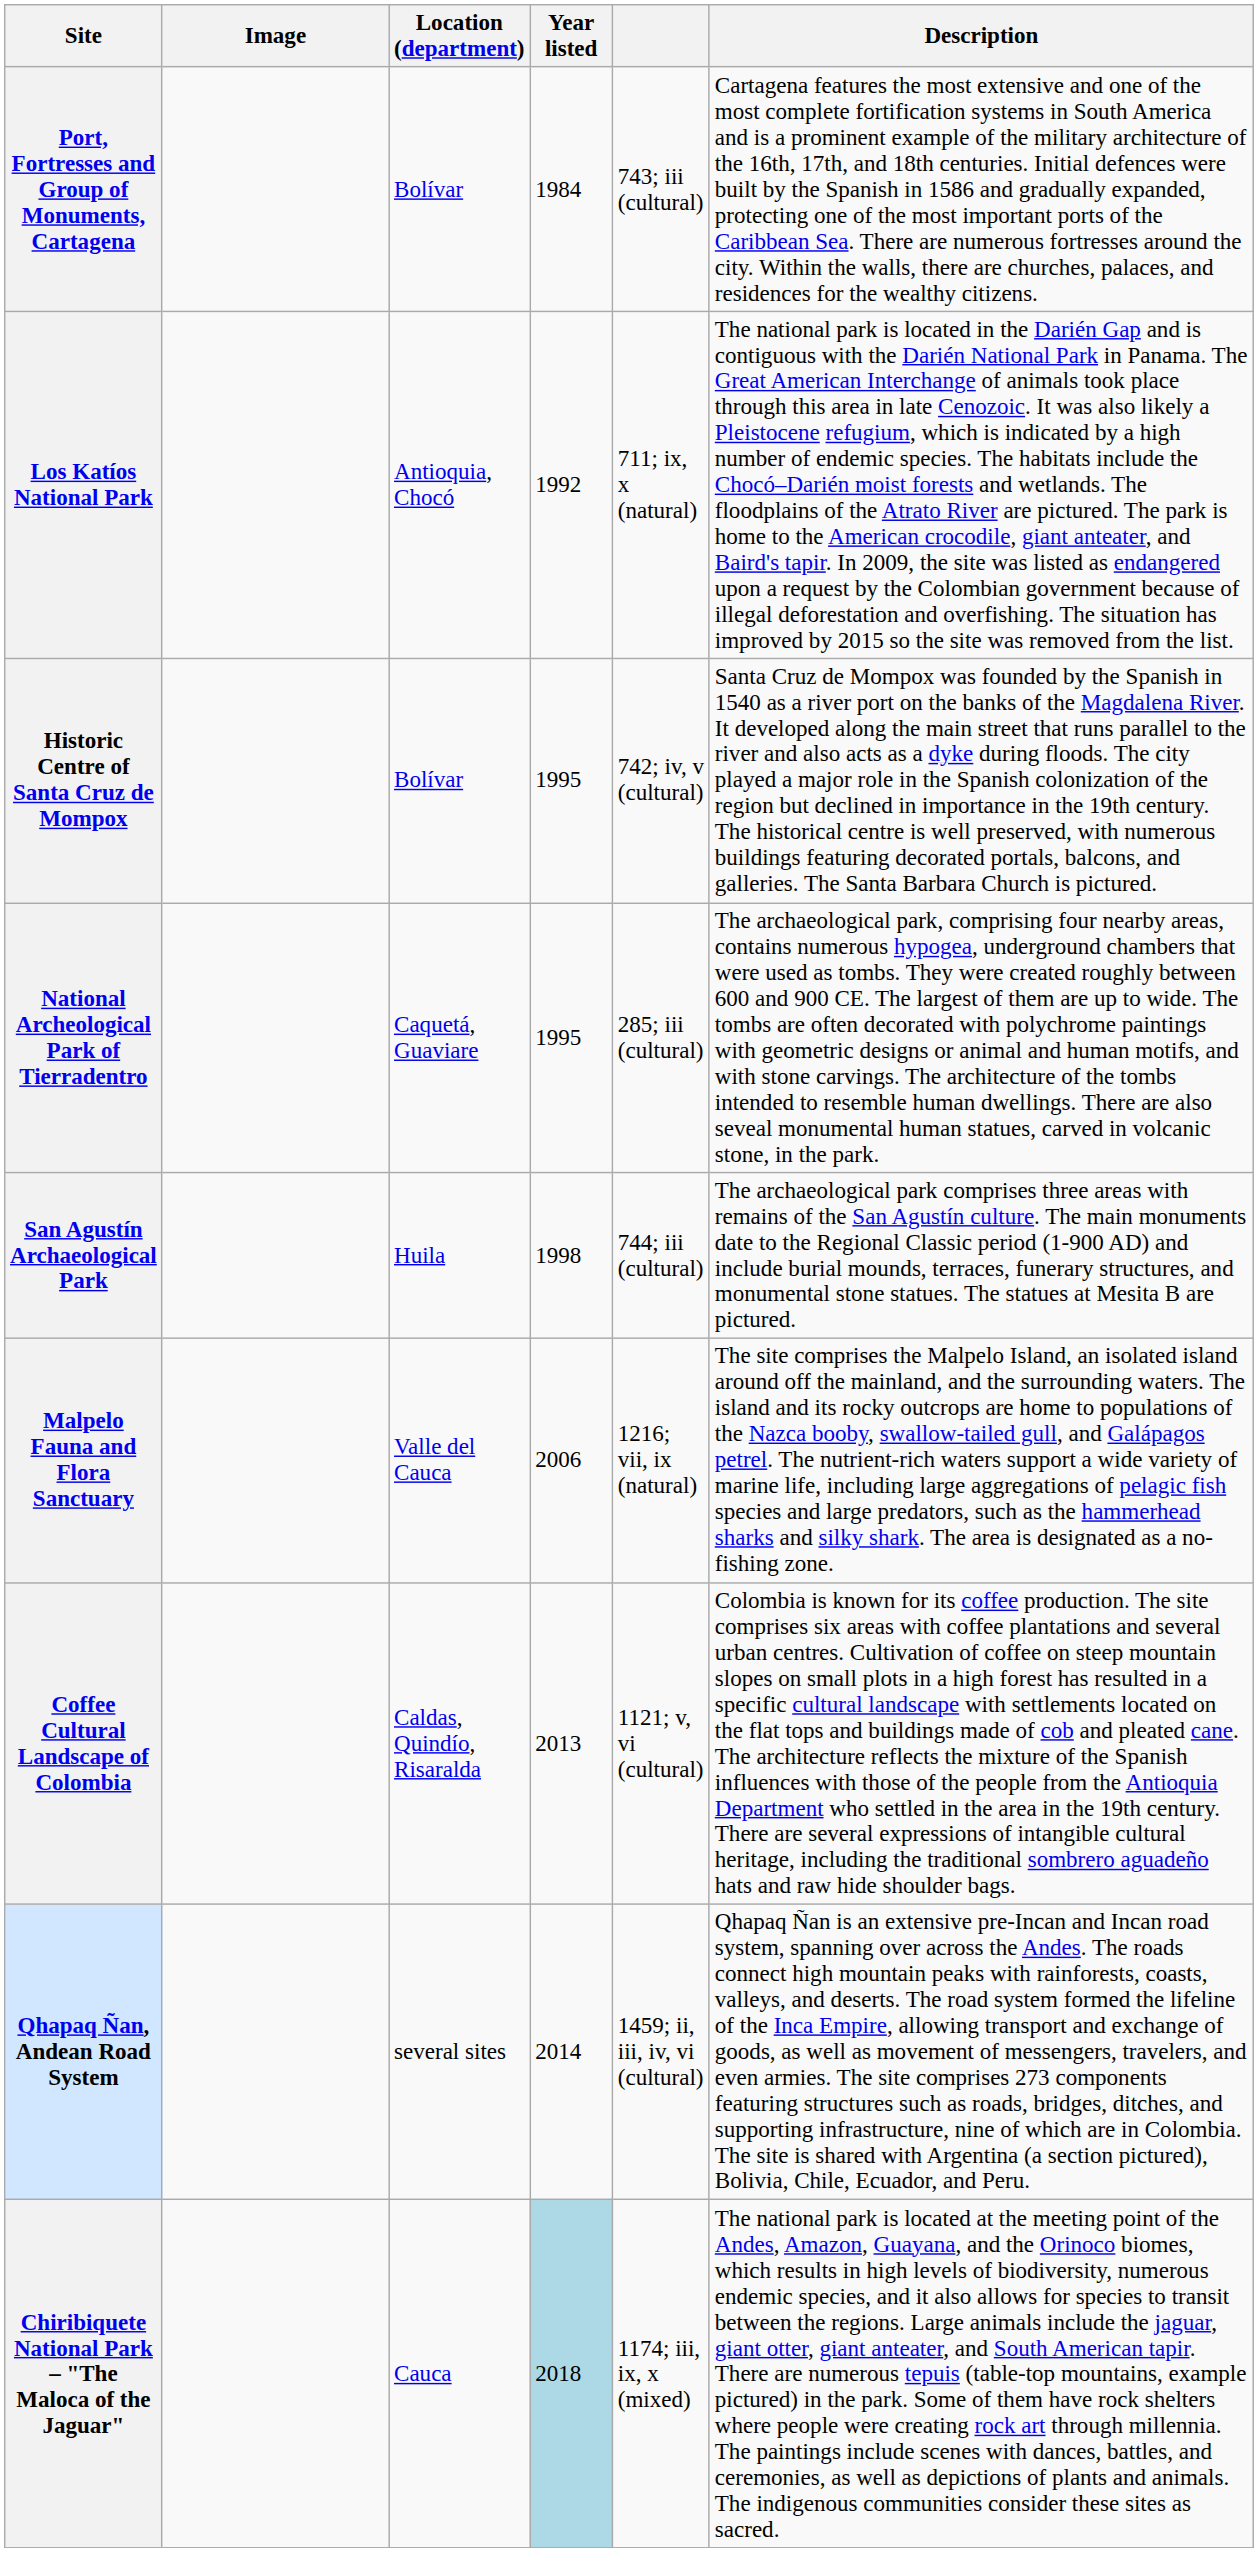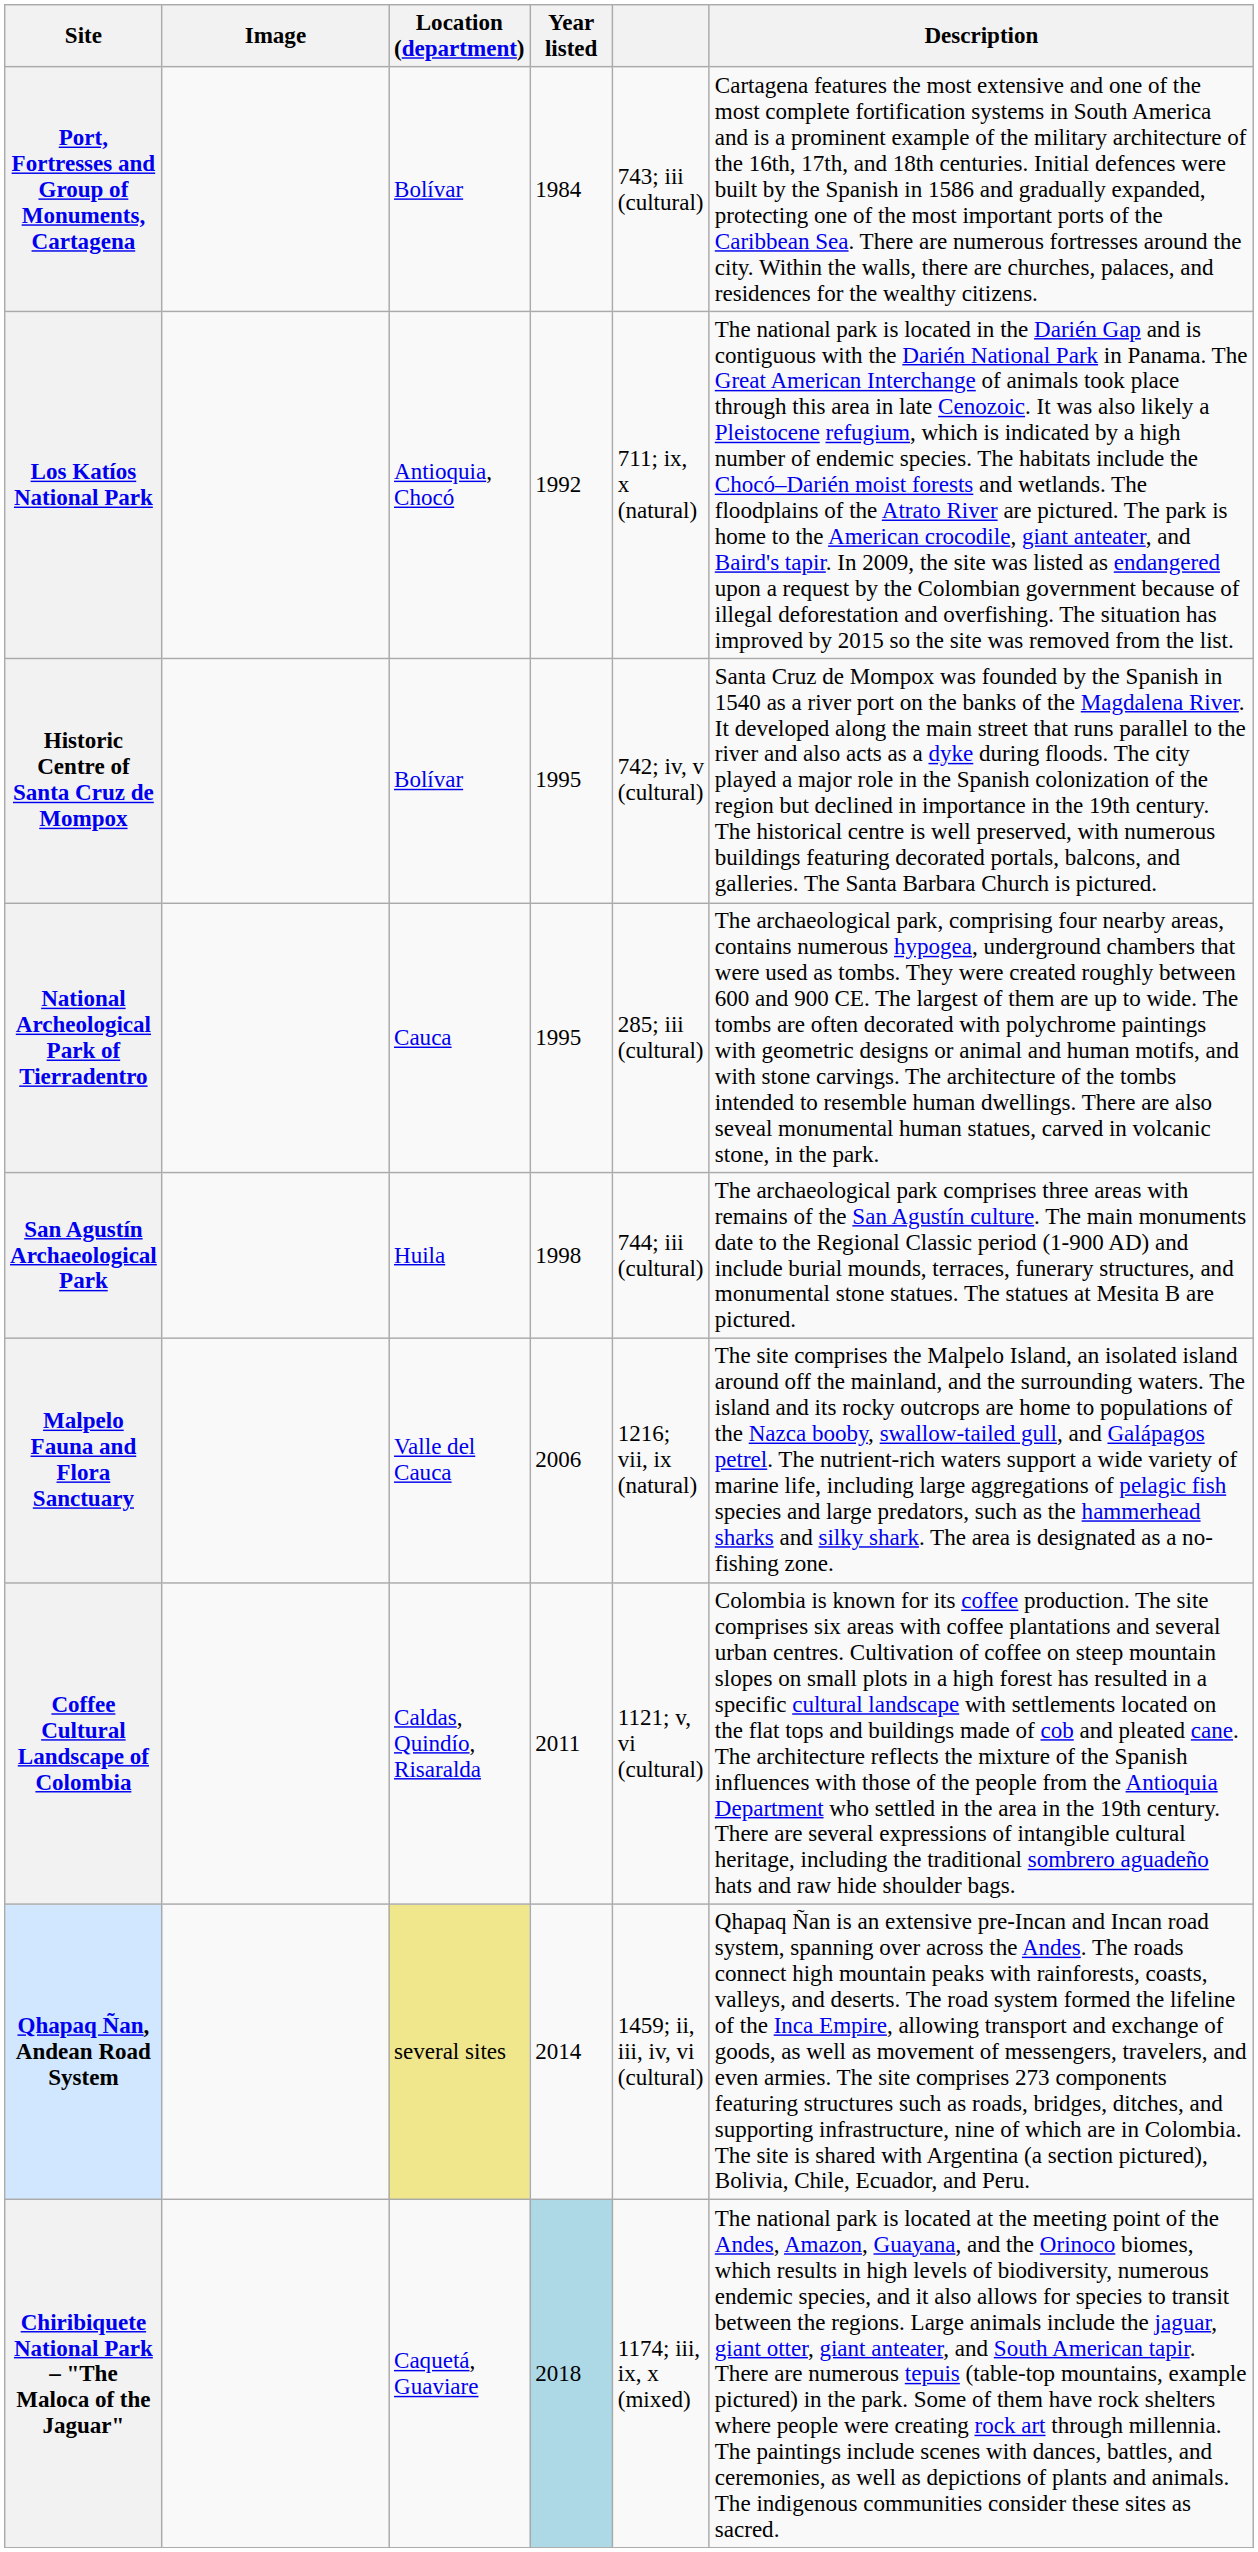 <table class="wikitable sortable plainrowheaders">
 <tr>
 <th style="width:100px;" scope="col">Site</th>
 <th class="unsortable"  style="width:150px;" scope="col">Image</th>
 <th style="width:80px;" scope="col">Location (<a href='#'>department</a>)</th>
 <th style="width:50px;" scope="col">Year listed</th>
 <th style="width:60px;" scope="col" data-sort-type="number"></th>
 <th scope="col" class="unsortable">Description</th>
 </tr>
 <tr>
 <th scope="row"><a href='#'>Port, Fortresses and Group of Monuments, Cartagena</a></th>
 <td></td>
 <td><a href='#'>Bolívar</a></td>
 <td>1984</td>
 <td>743; iii (cultural)</td>
 <td>Cartagena features the most extensive and one of the most complete fortification systems in South America and is a prominent example of the military architecture of the 16th, 17th, and 18th centuries. Initial defences were built by the Spanish in 1586 and gradually expanded, protecting one of the most important ports of the <a href='#'>Caribbean Sea</a>. There are numerous fortresses around the city. Within the walls, there are churches, palaces, and residences for the wealthy citizens.</td>
 </tr>
 <tr>
 <th scope="row"><a href='#'>Los Katíos National Park</a></th>
 <td></td>
 <td><a href='#'>Antioquia</a>, <a href='#'>Chocó</a></td>
 <td>1992</td>
 <td>711; ix, x (natural)</td>
 <td>The national park is located in the <a href='#'>Darién Gap</a> and is contiguous with the <a href='#'>Darién National Park</a> in Panama. The <a href='#'>Great American Interchange</a> of animals took place through this area in late <a href='#'>Cenozoic</a>. It was also likely a <a href='#'>Pleistocene</a> <a href='#'>refugium</a>, which is indicated by a high number of endemic species. The habitats include the <a href='#'>Chocó–Darién moist forests</a> and wetlands. The floodplains of the <a href='#'>Atrato River</a> are pictured. The park is home to the <a href='#'>American crocodile</a>, <a href='#'>giant anteater</a>, and <a href='#'>Baird's tapir</a>. In 2009, the site was listed as <a href='#'>endangered</a> upon a request by the Colombian government because of illegal deforestation and overfishing. The situation has improved by 2015 so the site was removed from the list.</td>
 </tr>
 <tr>
 <th scope="row">Historic Centre of <a href='#'>Santa Cruz de Mompox</a></th>
 <td></td>
 <td><a href='#'>Bolívar</a></td>
 <td>1995</td>
 <td>742; iv, v (cultural)</td>
 <td>Santa Cruz de Mompox was founded by the Spanish in 1540 as a river port on the banks of the <a href='#'>Magdalena River</a>. It developed along the main street that runs parallel to the river and also acts as a <a href='#'>dyke</a> during floods. The city played a major role in the Spanish colonization of the region but declined in importance in the 19th century. The historical centre is well preserved, with numerous buildings featuring decorated portals, balcons, and galleries. The Santa Barbara Church is pictured.</td>
 </tr>
 <tr>
 <th scope="row"><a href='#'>National Archeological Park of Tierradentro</a></th>
 <td></td>
-<td><a href='#'>Caquetá</a>, <a href='#'>Guaviare</a></td>
+<td><a href='#'>Cauca</a></td>
 <td>1995</td>
 <td>285; iii (cultural)</td>
 <td>The archaeological park, comprising four nearby areas, contains numerous <a href='#'>hypogea</a>, underground chambers that were used as tombs. They were created roughly between 600 and 900 CE. The largest of them are up to  wide. The tombs are often decorated with polychrome paintings with geometric designs or animal and human motifs, and with stone carvings. The architecture of the tombs intended to resemble human dwellings. There are also seveal monumental human statues, carved in volcanic stone, in the park.</td>
 </tr>
 <tr>
 <th scope="row"><a href='#'>San Agustín Archaeological Park</a></th>
 <td></td>
 <td><a href='#'>Huila</a></td>
 <td>1998</td>
 <td>744; iii (cultural)</td>
 <td>The archaeological park comprises three areas with remains of the <a href='#'>San Agustín culture</a>. The main monuments date to the Regional Classic period (1-900 AD) and include burial mounds, terraces, funerary structures, and monumental stone statues. The statues at Mesita B are pictured.</td>
 </tr>
 <tr>
 <th scope="row"><a href='#'>Malpelo Fauna and Flora Sanctuary</a></th>
 <td></td>
 <td><a href='#'>Valle del Cauca</a></td>
 <td>2006</td>
 <td>1216; vii, ix (natural)</td>
 <td>The site comprises the Malpelo Island, an isolated island around  off the mainland, and the surrounding waters. The island and its rocky outcrops are home to populations of the <a href='#'>Nazca booby</a>, <a href='#'>swallow-tailed gull</a>, and <a href='#'>Galápagos petrel</a>. The nutrient-rich waters support a wide variety of marine life, including large aggregations of <a href='#'>pelagic fish</a> species and large predators, such as the <a href='#'>hammerhead sharks</a> and <a href='#'>silky shark</a>. The area is designated as a no-fishing zone.</td>
 </tr>
 <tr>
 <th scope="row"><a href='#'>Coffee Cultural Landscape of Colombia</a></th>
 <td></td>
 <td><a href='#'>Caldas</a>, <a href='#'>Quindío</a>, <a href='#'>Risaralda</a></td>
-<td>2013</td>
+<td>2011</td>
 <td>1121; v, vi (cultural)</td>
 <td>Colombia is known for its <a href='#'>coffee</a> production. The site comprises six areas with coffee plantations and several urban centres. Cultivation of coffee on steep mountain slopes on small plots in a high forest has resulted in a specific <a href='#'>cultural landscape</a> with settlements located on the flat tops and buildings made of <a href='#'>cob</a> and pleated <a href='#'>cane</a>. The architecture reflects the mixture of the Spanish influences with those of the people from the <a href='#'>Antioquia Department</a> who settled in the area in the 19th century. There are several expressions of intangible cultural heritage, including the traditional <a href='#'>sombrero aguadeño</a> hats and raw hide shoulder bags.</td>
 </tr>
 <tr>
 <th scope="row" style="background:#D0E7FF;"><a href='#'>Qhapaq Ñan</a>, Andean Road System</th>
 <td></td>
-<td>several sites</td>
+<td style="background: khaki;">several sites</td>
 <td>2014</td>
 <td>1459; ii, iii, iv, vi (cultural)</td>
 <td>Qhapaq Ñan is an extensive pre-Incan and Incan road system, spanning over  across the <a href='#'>Andes</a>. The roads connect high mountain peaks with rainforests, coasts, valleys, and deserts. The road system formed the lifeline of the <a href='#'>Inca Empire</a>, allowing transport and exchange of goods, as well as movement of messengers, travelers, and even armies. The site comprises 273 components featuring structures such as roads, bridges, ditches, and supporting infrastructure, nine of which are in Colombia. The site is shared with Argentina (a section pictured), Bolivia, Chile, Ecuador, and Peru.</td>
 </tr>
 <tr>
 <th scope="row"><a href='#'>Chiribiquete National Park</a> – "The Maloca of the Jaguar"</th>
 <td></td>
-<td><a href='#'>Cauca</a></td>
+<td><a href='#'>Caquetá</a>, <a href='#'>Guaviare</a></td>
 <td style="background: lightblue;">2018</td>
 <td>1174; iii, ix, x (mixed)</td>
 <td>The national park is located at the meeting point of the <a href='#'>Andes</a>, <a href='#'>Amazon</a>, <a href='#'>Guayana</a>, and the <a href='#'>Orinoco</a> biomes, which results in high levels of biodiversity, numerous endemic species, and it also allows for species to transit between the regions. Large animals include the <a href='#'>jaguar</a>, <a href='#'>giant otter</a>, <a href='#'>giant anteater</a>, and <a href='#'>South American tapir</a>. There are numerous <a href='#'>tepuis</a> (table-top mountains, example pictured) in the park. Some of them have rock shelters where people were creating <a href='#'>rock art</a> through millennia. The paintings include scenes with dances, battles, and ceremonies, as well as depictions of plants and animals. The indigenous communities consider these sites as sacred.</td>
 </tr>
 </table>
